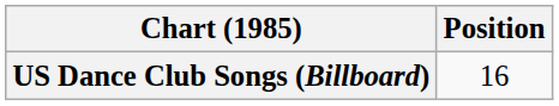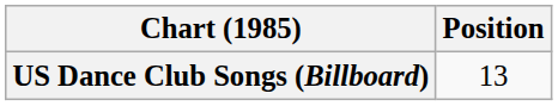 <table class="wikitable plainrowheaders" style="text-align:center">
 <tr>
 <th scope="col">Chart (1985)</th>
 <th scope="col">Position</th>
 </tr>
 <tr>
 <th scope="row">US Dance Club Songs (<em>Billboard</em>)</th>
-<td>16</td>
+<td>13</td>
 </tr>
 </table>
